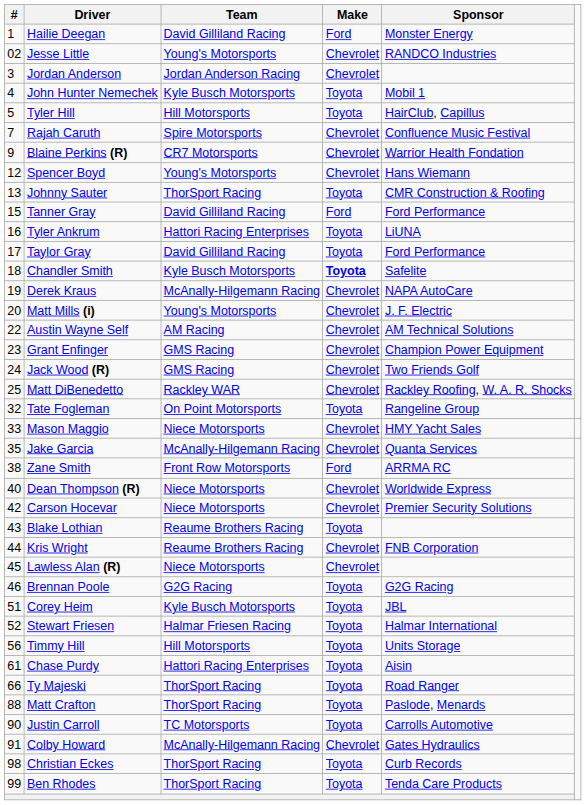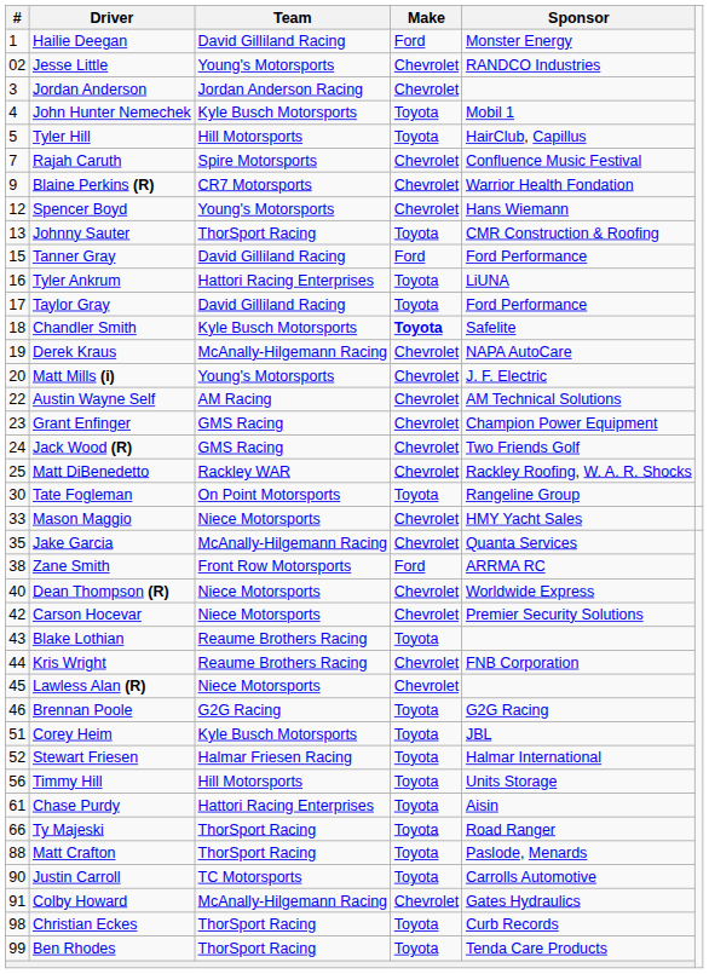 <table class="wikitable" style="font-size:95%">
 <tr>
 <th>#</th>
 <th>Driver</th>
 <th>Team</th>
 <th>Make</th>
 <th>Sponsor</th>
 </tr>
 <tr>
 <td>1</td>
 <td><a href='#'>Hailie Deegan</a></td>
 <td><a href='#'>David Gilliland Racing</a></td>
 <td><a href='#'>Ford</a></td>
 <td><a href='#'>Monster Energy</a></td>
 </tr>
 <tr>
 <td>02</td>
 <td><a href='#'>Jesse Little</a></td>
 <td><a href='#'>Young's Motorsports</a></td>
 <td><a href='#'>Chevrolet</a></td>
 <td><a href='#'>RANDCO Industries</a></td>
 </tr>
 <tr>
 <td>3</td>
 <td><a href='#'>Jordan Anderson</a></td>
 <td><a href='#'>Jordan Anderson Racing</a></td>
 <td><a href='#'>Chevrolet</a></td>
 <td></td>
 </tr>
 <tr>
 <td>4</td>
 <td><a href='#'>John Hunter Nemechek</a></td>
 <td><a href='#'>Kyle Busch Motorsports</a></td>
 <td><a href='#'>Toyota</a></td>
 <td><a href='#'>Mobil 1</a></td>
 </tr>
 <tr>
 <td>5</td>
 <td><a href='#'>Tyler Hill</a></td>
 <td><a href='#'>Hill Motorsports</a></td>
 <td><a href='#'>Toyota</a></td>
 <td><a href='#'>HairClub</a>, <a href='#'>Capillus</a></td>
 </tr>
 <tr>
 <td>7</td>
 <td><a href='#'>Rajah Caruth</a></td>
 <td><a href='#'>Spire Motorsports</a></td>
 <td><a href='#'>Chevrolet</a></td>
 <td><a href='#'>Confluence Music Festival</a></td>
 </tr>
 <tr>
 <td>9</td>
 <td><a href='#'>Blaine Perkins</a> <strong>(R)</strong></td>
 <td><a href='#'>CR7 Motorsports</a></td>
 <td><a href='#'>Chevrolet</a></td>
 <td><a href='#'>Warrior Health Fondation</a></td>
 </tr>
 <tr>
 <td>12</td>
 <td><a href='#'>Spencer Boyd</a></td>
 <td><a href='#'>Young's Motorsports</a></td>
 <td><a href='#'>Chevrolet</a></td>
 <td><a href='#'>Hans Wiemann</a></td>
 </tr>
 <tr>
 <td>13</td>
 <td><a href='#'>Johnny Sauter</a></td>
 <td><a href='#'>ThorSport Racing</a></td>
 <td><a href='#'>Toyota</a></td>
 <td><a href='#'>CMR Construction & Roofing</a></td>
 </tr>
 <tr>
 <td>15</td>
 <td><a href='#'>Tanner Gray</a></td>
 <td><a href='#'>David Gilliland Racing</a></td>
 <td><a href='#'>Ford</a></td>
 <td><a href='#'>Ford Performance</a></td>
 </tr>
 <tr>
 <td>16</td>
 <td><a href='#'>Tyler Ankrum</a></td>
 <td><a href='#'>Hattori Racing Enterprises</a></td>
 <td><a href='#'>Toyota</a></td>
 <td><a href='#'>LiUNA</a></td>
 </tr>
 <tr>
 <td>17</td>
 <td><a href='#'>Taylor Gray</a></td>
 <td><a href='#'>David Gilliland Racing</a></td>
 <td><a href='#'>Toyota</a></td>
 <td><a href='#'>Ford Performance</a></td>
 </tr>
 <tr>
 <td>18</td>
 <td><a href='#'>Chandler Smith</a></td>
 <td><a href='#'>Kyle Busch Motorsports</a></td>
 <td><strong><a href='#'>Toyota</a></strong></td>
 <td><a href='#'>Safelite</a></td>
 </tr>
 <tr>
 <td>19</td>
 <td><a href='#'>Derek Kraus</a></td>
 <td><a href='#'>McAnally-Hilgemann Racing</a></td>
 <td><a href='#'>Chevrolet</a></td>
 <td><a href='#'>NAPA AutoCare</a></td>
 </tr>
 <tr>
 <td>20</td>
 <td><a href='#'>Matt Mills</a> <strong>(i)</strong></td>
 <td><a href='#'>Young's Motorsports</a></td>
 <td><a href='#'>Chevrolet</a></td>
 <td><a href='#'>J. F. Electric</a></td>
 </tr>
 <tr>
 <td>22</td>
 <td><a href='#'>Austin Wayne Self</a></td>
 <td><a href='#'>AM Racing</a></td>
 <td><a href='#'>Chevrolet</a></td>
 <td><a href='#'>AM Technical Solutions</a></td>
 </tr>
 <tr>
 <td>23</td>
 <td><a href='#'>Grant Enfinger</a></td>
 <td><a href='#'>GMS Racing</a></td>
 <td><a href='#'>Chevrolet</a></td>
 <td><a href='#'>Champion Power Equipment</a></td>
 </tr>
 <tr>
 <td>24</td>
 <td><a href='#'>Jack Wood</a> <strong>(R)</strong></td>
 <td><a href='#'>GMS Racing</a></td>
 <td><a href='#'>Chevrolet</a></td>
 <td><a href='#'>Two Friends Golf</a></td>
 </tr>
 <tr>
 <td>25</td>
 <td><a href='#'>Matt DiBenedetto</a></td>
 <td><a href='#'>Rackley WAR</a></td>
 <td><a href='#'>Chevrolet</a></td>
 <td><a href='#'>Rackley Roofing</a>, <a href='#'>W. A. R. Shocks</a></td>
 </tr>
 <tr>
-<td>32</td>
+<td>30</td>
 <td><a href='#'>Tate Fogleman</a></td>
 <td><a href='#'>On Point Motorsports</a></td>
 <td><a href='#'>Toyota</a></td>
 <td><a href='#'>Rangeline Group</a></td>
 </tr>
 <tr>
 <td>33</td>
 <td><a href='#'>Mason Maggio</a></td>
 <td><a href='#'>Niece Motorsports</a></td>
 <td><a href='#'>Chevrolet</a></td>
 <td><a href='#'>HMY Yacht Sales</a></td>
 <td></td>
 </tr>
 <tr>
 <td>35</td>
 <td><a href='#'>Jake Garcia</a></td>
 <td><a href='#'>McAnally-Hilgemann Racing</a></td>
 <td><a href='#'>Chevrolet</a></td>
 <td><a href='#'>Quanta Services</a></td>
 </tr>
 <tr>
 <td>38</td>
 <td><a href='#'>Zane Smith</a></td>
 <td><a href='#'>Front Row Motorsports</a></td>
 <td><a href='#'>Ford</a></td>
 <td><a href='#'>ARRMA RC</a></td>
 </tr>
 <tr>
 <td>40</td>
 <td><a href='#'>Dean Thompson</a> <strong>(R)</strong></td>
 <td><a href='#'>Niece Motorsports</a></td>
 <td><a href='#'>Chevrolet</a></td>
 <td><a href='#'>Worldwide Express</a></td>
 </tr>
 <tr>
 <td>42</td>
 <td><a href='#'>Carson Hocevar</a></td>
 <td><a href='#'>Niece Motorsports</a></td>
 <td><a href='#'>Chevrolet</a></td>
 <td><a href='#'>Premier Security Solutions</a></td>
 </tr>
 <tr>
 <td>43</td>
 <td><a href='#'>Blake Lothian</a></td>
 <td><a href='#'>Reaume Brothers Racing</a></td>
 <td><a href='#'>Toyota</a></td>
 <td></td>
 </tr>
 <tr>
 <td>44</td>
 <td><a href='#'>Kris Wright</a></td>
 <td><a href='#'>Reaume Brothers Racing</a></td>
 <td><a href='#'>Chevrolet</a></td>
 <td><a href='#'>FNB Corporation</a></td>
 </tr>
 <tr>
 <td>45</td>
 <td><a href='#'>Lawless Alan</a> <strong>(R)</strong></td>
 <td><a href='#'>Niece Motorsports</a></td>
 <td><a href='#'>Chevrolet</a></td>
 <td></td>
 </tr>
 <tr>
 <td>46</td>
 <td><a href='#'>Brennan Poole</a></td>
 <td><a href='#'>G2G Racing</a></td>
 <td><a href='#'>Toyota</a></td>
 <td><a href='#'>G2G Racing</a></td>
 </tr>
 <tr>
 <td>51</td>
 <td><a href='#'>Corey Heim</a></td>
 <td><a href='#'>Kyle Busch Motorsports</a></td>
 <td><a href='#'>Toyota</a></td>
 <td><a href='#'>JBL</a></td>
 </tr>
 <tr>
 <td>52</td>
 <td><a href='#'>Stewart Friesen</a></td>
 <td><a href='#'>Halmar Friesen Racing</a></td>
 <td><a href='#'>Toyota</a></td>
 <td><a href='#'>Halmar International</a></td>
 </tr>
 <tr>
 <td>56</td>
 <td><a href='#'>Timmy Hill</a></td>
 <td><a href='#'>Hill Motorsports</a></td>
 <td><a href='#'>Toyota</a></td>
 <td><a href='#'>Units Storage</a></td>
 </tr>
 <tr>
 <td>61</td>
 <td><a href='#'>Chase Purdy</a></td>
 <td><a href='#'>Hattori Racing Enterprises</a></td>
 <td><a href='#'>Toyota</a></td>
 <td><a href='#'>Aisin</a></td>
 </tr>
 <tr>
 <td>66</td>
 <td><a href='#'>Ty Majeski</a></td>
 <td><a href='#'>ThorSport Racing</a></td>
 <td><a href='#'>Toyota</a></td>
 <td><a href='#'>Road Ranger</a></td>
 </tr>
 <tr>
 <td>88</td>
 <td><a href='#'>Matt Crafton</a></td>
 <td><a href='#'>ThorSport Racing</a></td>
 <td><a href='#'>Toyota</a></td>
 <td><a href='#'>Paslode</a>, <a href='#'>Menards</a></td>
 </tr>
 <tr>
 <td>90</td>
 <td><a href='#'>Justin Carroll</a></td>
 <td><a href='#'>TC Motorsports</a></td>
 <td><a href='#'>Toyota</a></td>
 <td><a href='#'>Carrolls Automotive</a></td>
 </tr>
 <tr>
 <td>91</td>
 <td><a href='#'>Colby Howard</a></td>
 <td><a href='#'>McAnally-Hilgemann Racing</a></td>
 <td><a href='#'>Chevrolet</a></td>
 <td><a href='#'>Gates Hydraulics</a></td>
 </tr>
 <tr>
 <td>98</td>
 <td><a href='#'>Christian Eckes</a></td>
 <td><a href='#'>ThorSport Racing</a></td>
 <td><a href='#'>Toyota</a></td>
 <td><a href='#'>Curb Records</a></td>
 </tr>
 <tr>
 <td>99</td>
 <td><a href='#'>Ben Rhodes</a></td>
 <td><a href='#'>ThorSport Racing</a></td>
 <td><a href='#'>Toyota</a></td>
 <td><a href='#'>Tenda Care Products</a></td>
 </tr>
 <tr>
 <th colspan="5"></th>
 </tr>
 </table>
